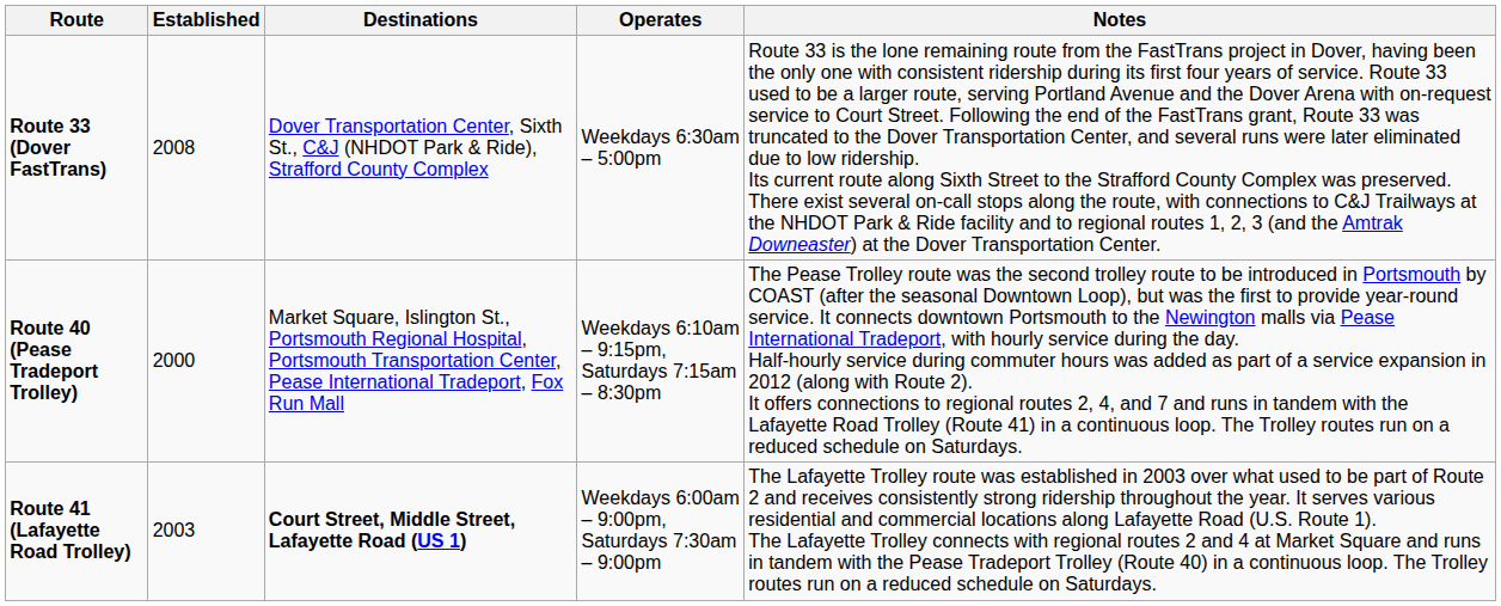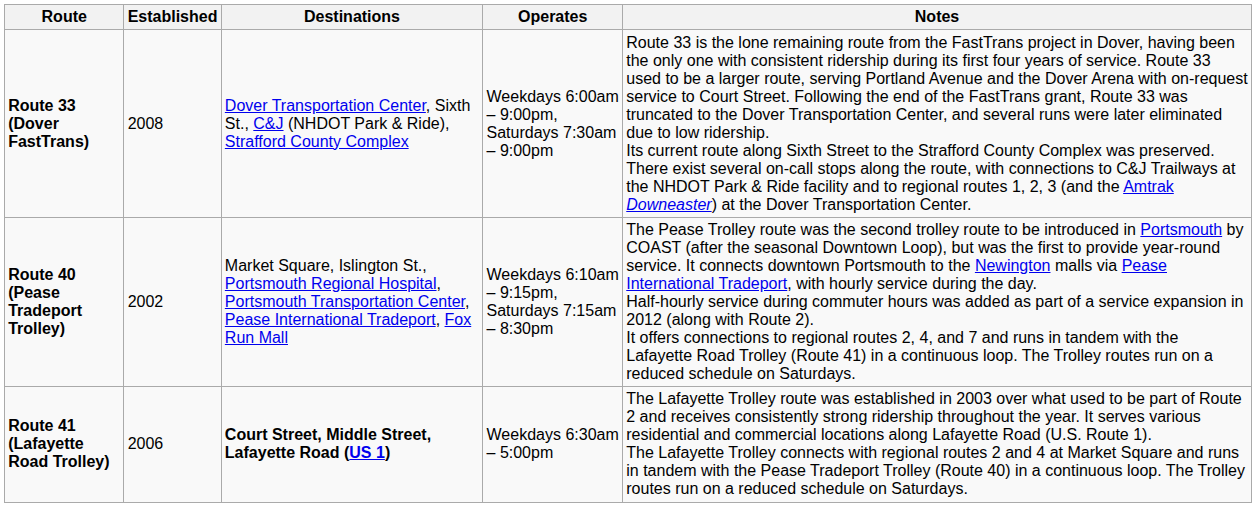 <table class="sortable wikitable">
 <tr>
 <th><strong>Route</strong></th>
 <th><strong>Established</strong></th>
 <th><strong>Destinations</strong></th>
 <th><strong>Operates</strong></th>
 <th><strong>Notes</strong></th>
 </tr>
 <tr>
 <td><strong>Route 33 (Dover FastTrans)</strong></td>
 <td>2008</td>
 <td><a href='#'>Dover Transportation Center</a>, Sixth St., <a href='#'>C&J</a> (NHDOT Park & Ride), <a href='#'>Strafford County Complex</a></td>
-<td>Weekdays 6:30am – 5:00pm</td>
+<td>Weekdays 6:00am – 9:00pm, Saturdays 7:30am – 9:00pm</td>
 <td>Route 33 is the lone remaining route from the FastTrans project in Dover, having been the only one with consistent ridership during its first four years of service. Route 33 used to be a larger route, serving Portland Avenue and the Dover Arena with on-request service to Court Street. Following the end of the FastTrans grant, Route 33 was truncated to the Dover Transportation Center, and several runs were later eliminated due to low ridership.<br>Its current route along Sixth Street to the Strafford County Complex was preserved. There exist several on-call stops along the route, with connections to C&J Trailways at the NHDOT Park & Ride facility and to regional routes 1, 2, 3 (and the <a href='#'>Amtrak</a> <em><a href='#'>Downeaster</a></em>) at the Dover Transportation Center.</td>
 </tr>
 <tr>
 <td><strong>Route 40 (Pease Tradeport Trolley)</strong></td>
-<td>2000</td>
+<td>2002</td>
 <td>Market Square, Islington St., <a href='#'>Portsmouth Regional Hospital</a>, <a href='#'>Portsmouth Transportation Center</a>, <a href='#'>Pease International Tradeport</a>, <a href='#'>Fox Run Mall</a></td>
 <td>Weekdays 6:10am – 9:15pm, Saturdays 7:15am – 8:30pm</td>
 <td>The Pease Trolley route was the second trolley route to be introduced in <a href='#'>Portsmouth</a> by COAST (after the seasonal Downtown Loop), but was the first to provide year-round service. It connects downtown Portsmouth to the <a href='#'>Newington</a> malls via <a href='#'>Pease International Tradeport</a>, with hourly service during the day.<br>Half-hourly service during commuter hours was added as part of a service expansion in 2012 (along with Route 2).<br>It offers connections to regional routes 2, 4, and 7 and runs in tandem with the Lafayette Road Trolley (Route 41) in a continuous loop.  The Trolley routes run on a reduced schedule on Saturdays.</td>
 </tr>
 <tr>
 <td><strong>Route 41 (Lafayette Road Trolley)</strong></td>
-<td>2003</td>
+<td>2006</td>
 <td><strong>Court Street, Middle Street, Lafayette Road (<a href='#'>US 1</a>)</strong></td>
-<td>Weekdays 6:00am – 9:00pm, Saturdays 7:30am – 9:00pm</td>
+<td>Weekdays 6:30am – 5:00pm</td>
 <td>The Lafayette Trolley route was established in 2003 over what used to be part of Route 2 and receives consistently strong ridership throughout the year.  It serves various residential and commercial locations along Lafayette Road (U.S. Route 1).<br>The Lafayette Trolley connects with regional routes 2 and 4 at Market Square and runs in tandem with the Pease Tradeport Trolley (Route 40) in a continuous loop. The Trolley routes run on a reduced schedule on Saturdays.</td>
 </tr>
 </table>
